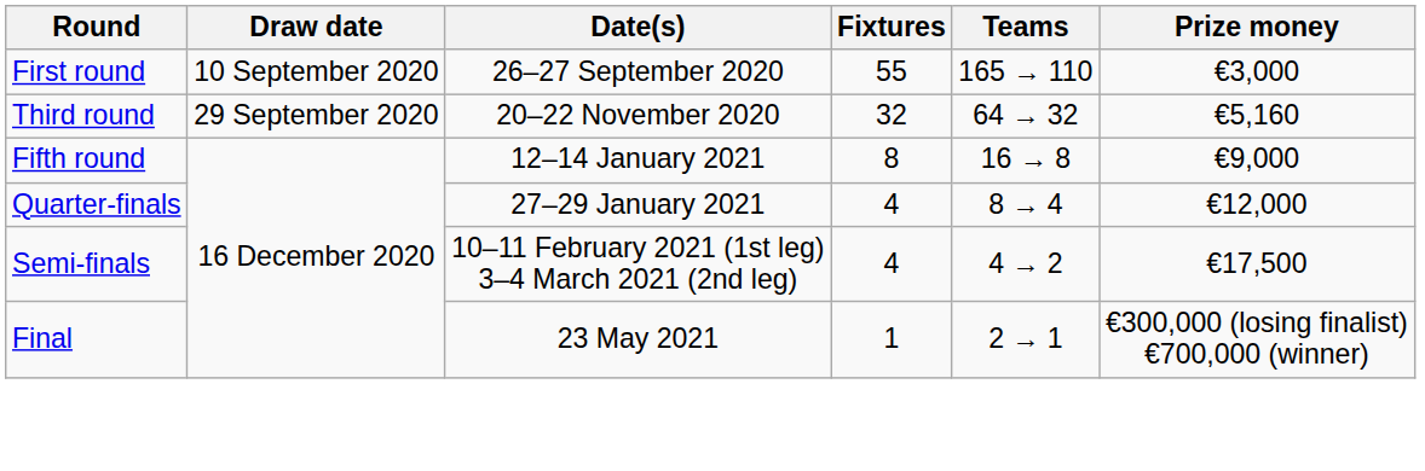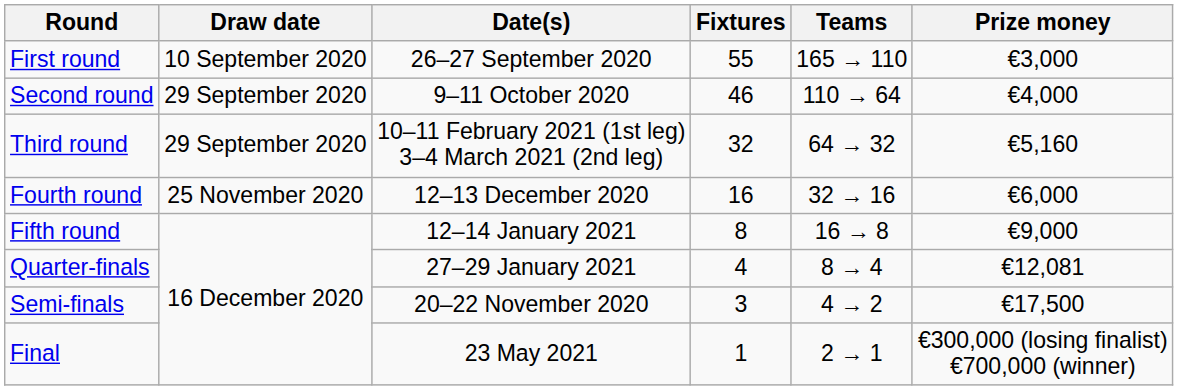 <table class="wikitable" style="text-align:center;">
 <tr>
 <th>Round</th>
 <th>Draw date</th>
 <th>Date(s)</th>
 <th>Fixtures</th>
 <th>Teams</th>
 <th>Prize money</th>
 </tr>
 <tr>
 <td style="text-align:left;"><a href='#'>First round</a></td>
 <td>10 September 2020</td>
 <td>26–27 September 2020</td>
 <td>55</td>
 <td>165 → 110</td>
 <td>€3,000</td>
 </tr>
 <tr>
+<td style="text-align:left;"><a href='#'>Second round</a></td>
+<td>29 September 2020</td>
+<td>9–11 October 2020</td>
+<td>46</td>
+<td>110 → 64</td>
+<td>€4,000</td>
+</tr>
+<tr>
 <td style="text-align:left;"><a href='#'>Third round</a></td>
 <td>29 September 2020</td>
-<td>20–22 November 2020</td>
+<td>10–11 February 2021 (1st leg)<br>3–4 March 2021 (2nd leg)</td>
 <td>32</td>
 <td>64 → 32</td>
 <td>€5,160</td>
+</tr>
+<tr>
+<td style="text-align:left;"><a href='#'>Fourth round</a></td>
+<td>25 November 2020</td>
+<td>12–13 December 2020</td>
+<td>16</td>
+<td>32 → 16</td>
+<td>€6,000</td>
 </tr>
 <tr>
 <td style="text-align:left;"><a href='#'>Fifth round</a></td>
 <td rowspan=4>16 December 2020</td>
 <td>12–14 January 2021</td>
 <td>8</td>
 <td>16 → 8</td>
 <td>€9,000</td>
 </tr>
 <tr>
 <td style="text-align:left;"><a href='#'>Quarter-finals</a></td>
 <td>27–29 January 2021</td>
 <td>4</td>
 <td>8 → 4</td>
-<td>€12,000</td>
+<td>€12,081</td>
 </tr>
 <tr>
 <td style="text-align:left;"><a href='#'>Semi-finals</a></td>
-<td>10–11 February 2021 (1st leg)<br>3–4 March 2021 (2nd leg)</td>
-<td>4</td>
+<td>20–22 November 2020</td>
+<td>3</td>
 <td>4 → 2</td>
 <td>€17,500</td>
 </tr>
 <tr>
 <td style="text-align:left;"><a href='#'>Final</a></td>
 <td>23 May 2021</td>
 <td>1</td>
 <td>2 → 1</td>
 <td>€300,000 (losing finalist)<br>€700,000 (winner)</td>
 </tr>
 </table>
